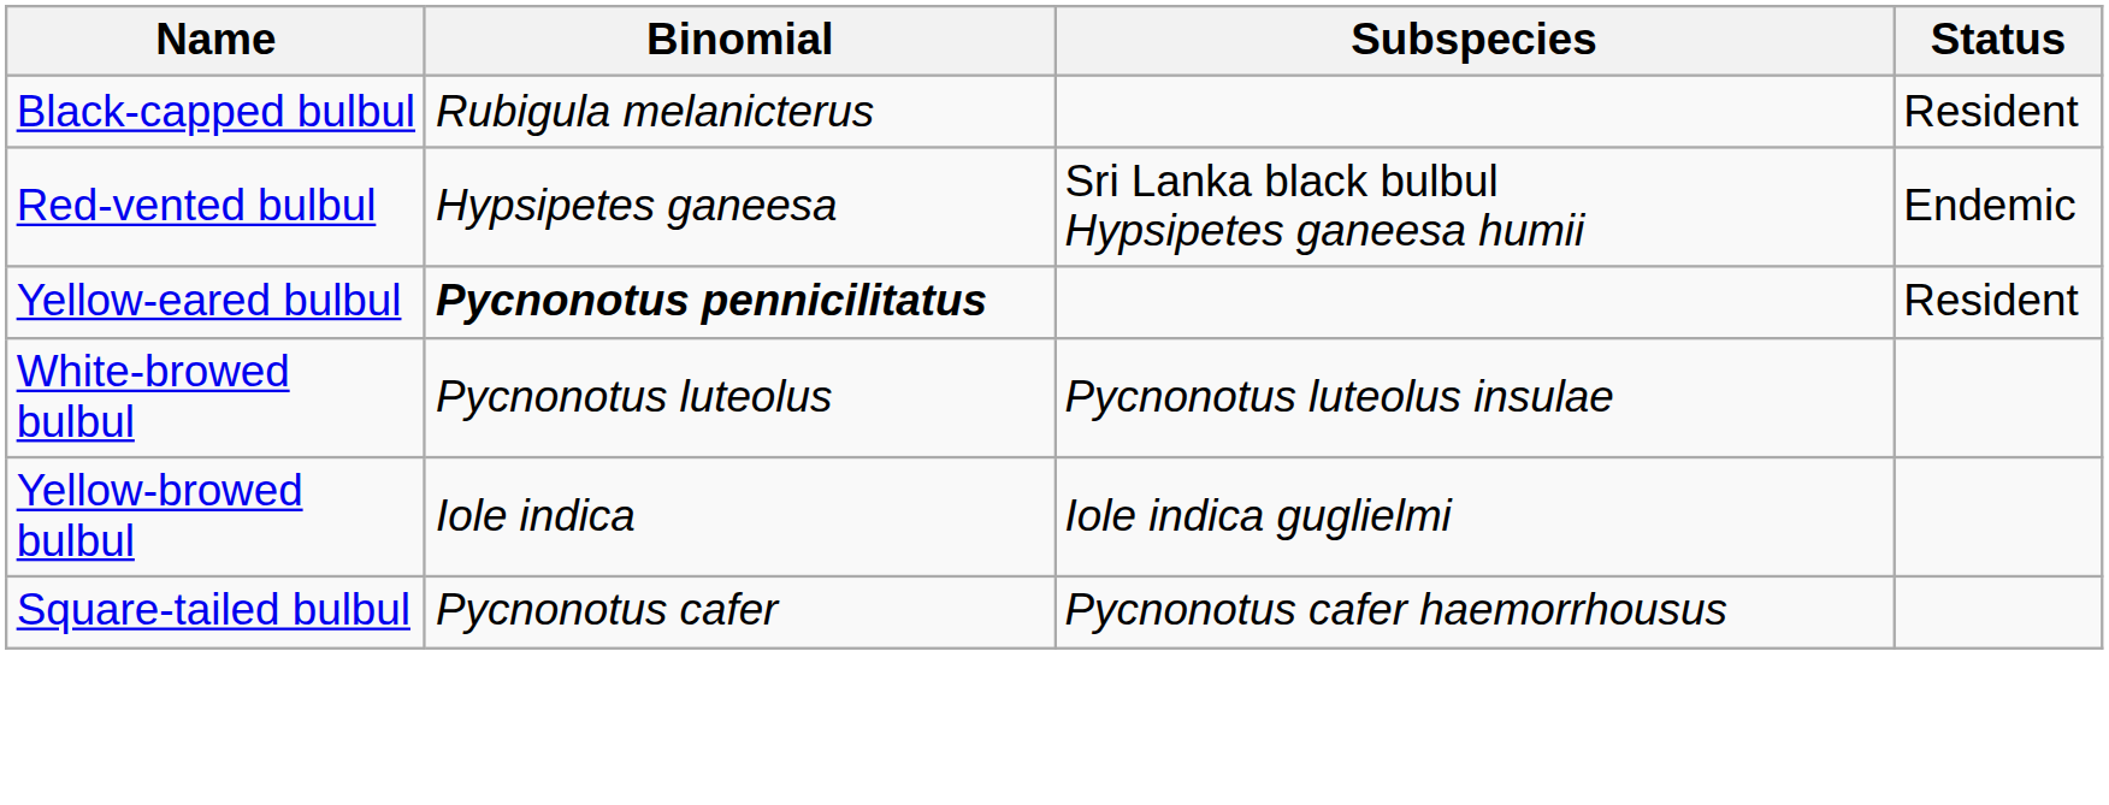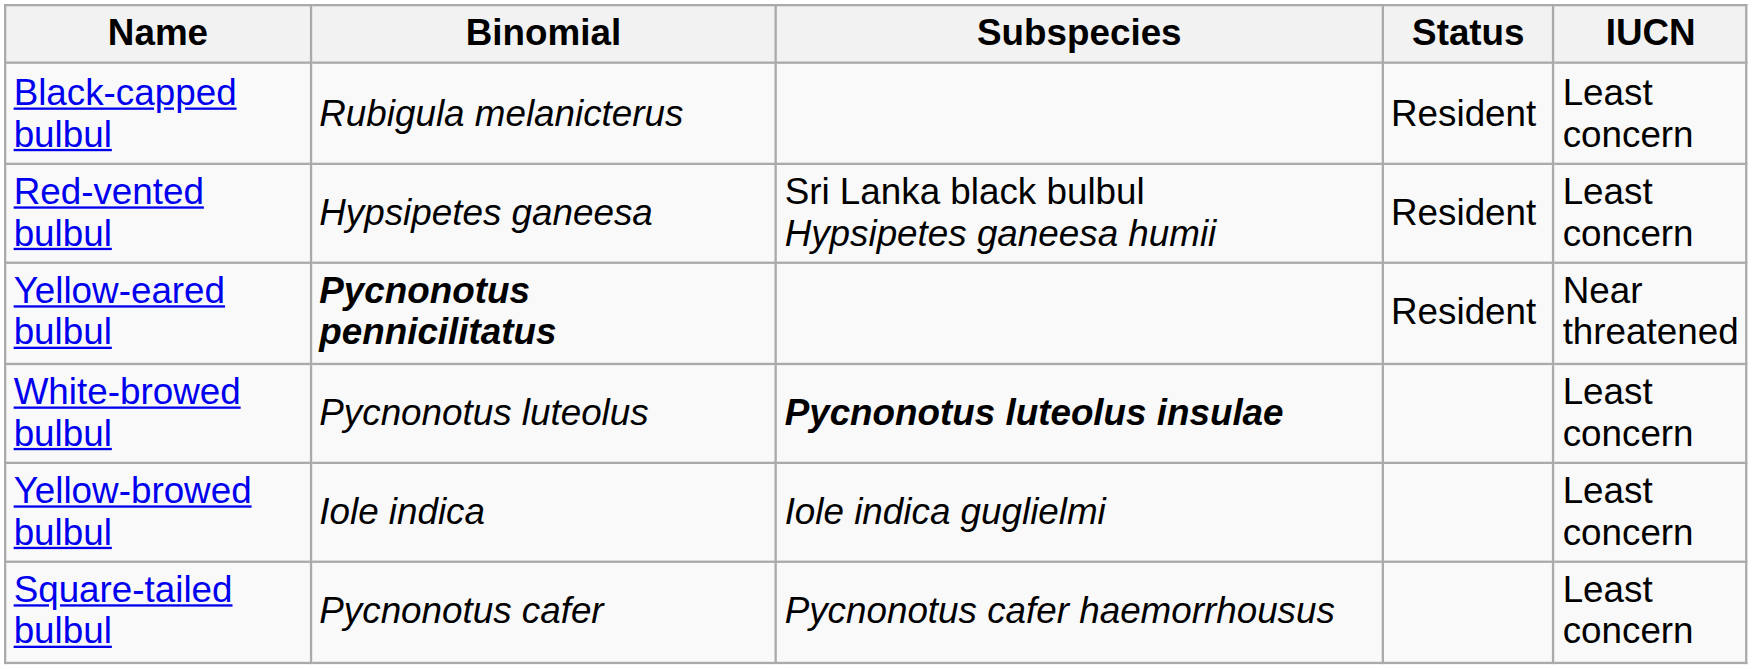 <table width=60% class="wikitable">
 <tr>
 <th width=20%>Name</th>
 <th width=30%>Binomial</th>
 <th width=40%>Subspecies</th>
 <th width=30%>Status</th>
+<th width=30%>IUCN</th>
 </tr>
 <tr>
 <td><a href='#'>Black-capped bulbul</a><br></td>
 <td><em>Rubigula melanicterus</em></td>
 <td></td>
 <td>Resident</td>
+<td>Least concern</td>
 </tr>
 <tr>
 <td><a href='#'>Red-vented bulbul</a><br></td>
 <td><em>Hypsipetes ganeesa</em></td>
 <td>Sri Lanka black bulbul<br><em>Hypsipetes ganeesa humii</em></td>
-<td>Endemic</td>
+<td>Resident</td>
+<td>Least concern</td>
 </tr>
 <tr>
 <td><a href='#'>Yellow-eared bulbul</a><br></td>
 <td><strong><em>Pycnonotus pennicilitatus</em></strong></td>
 <td></td>
 <td>Resident</td>
+<td>Near threatened</td>
 </tr>
 <tr>
 <td><a href='#'>White-browed bulbul</a><br></td>
 <td><em>Pycnonotus luteolus</em></td>
-<td><em>Pycnonotus luteolus insulae</em></td>
+<td><strong><em>Pycnonotus luteolus insulae</em></strong></td>
 <td></td>
+<td>Least concern</td>
 </tr>
 <tr>
 <td><a href='#'>Yellow-browed bulbul</a><br></td>
 <td><em>Iole indica</em></td>
 <td><em>Iole indica guglielmi</em></td>
 <td></td>
+<td>Least concern</td>
 </tr>
 <tr>
 <td><a href='#'>Square-tailed bulbul</a><br></td>
 <td><em>Pycnonotus cafer</em></td>
 <td><em>Pycnonotus cafer haemorrhousus</em></td>
 <td></td>
+<td>Least concern</td>
 </tr>
 </table>
